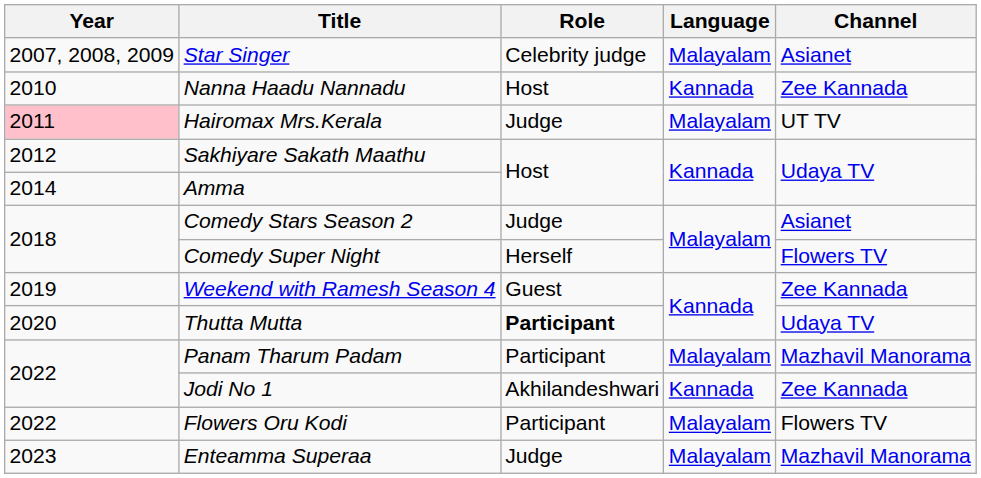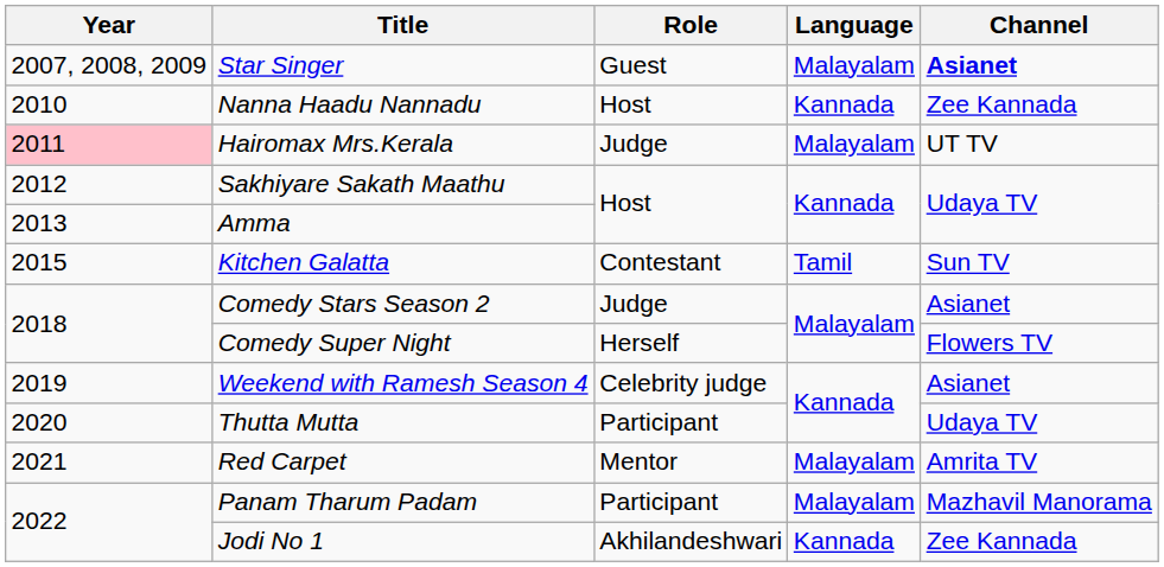 <table class="wikitable sortable">
 <tr>
 <th scope="col">Year</th>
 <th scope="col">Title</th>
 <th scope="col">Role</th>
 <th scope="col">Language</th>
 <th scope="col">Channel</th>
 </tr>
 <tr>
 <td>2007, 2008, 2009</td>
 <td><em><a href='#'>Star Singer</a></em></td>
-<td>Celebrity judge</td>
+<td>Guest</td>
 <td><a href='#'>Malayalam</a></td>
-<td><a href='#'>Asianet</a></td>
+<td><strong><a href='#'>Asianet</a></strong></td>
 </tr>
 <tr>
 <td>2010</td>
 <td><em>Nanna Haadu Nannadu</em></td>
 <td>Host</td>
 <td><a href='#'>Kannada</a></td>
 <td><a href='#'>Zee Kannada</a></td>
 </tr>
 <tr>
 <td style="background: pink;">2011</td>
 <td><em>Hairomax Mrs.Kerala</em></td>
 <td>Judge</td>
 <td><a href='#'>Malayalam</a></td>
 <td>UT TV</td>
 </tr>
 <tr>
 <td>2012</td>
 <td><em>Sakhiyare Sakath Maathu</em></td>
 <td rowspan=2>Host</td>
 <td rowspan=2><a href='#'>Kannada</a></td>
 <td rowspan=2><a href='#'>Udaya TV</a></td>
 </tr>
 <tr>
-<td>2014</td>
+<td>2013</td>
 <td><em>Amma</em></td>
+</tr>
+<tr>
+<td>2015</td>
+<td><em><a href='#'>Kitchen Galatta</a></em></td>
+<td>Contestant</td>
+<td><a href='#'>Tamil</a></td>
+<td><a href='#'>Sun TV</a></td>
 </tr>
 <tr>
 <td rowspan=2>2018</td>
 <td><em>Comedy Stars Season 2</em></td>
 <td>Judge</td>
 <td rowspan=2><a href='#'>Malayalam</a></td>
 <td><a href='#'>Asianet</a></td>
 </tr>
 <tr>
 <td><em>Comedy Super Night</em></td>
 <td>Herself</td>
 <td><a href='#'>Flowers TV</a></td>
 </tr>
 <tr>
 <td>2019</td>
 <td><em><a href='#'>Weekend with Ramesh Season 4</a></em></td>
-<td>Guest</td>
+<td>Celebrity judge</td>
 <td rowspan=2><a href='#'>Kannada</a></td>
-<td><a href='#'>Zee Kannada</a></td>
+<td><a href='#'>Asianet</a></td>
 </tr>
 <tr>
 <td>2020</td>
 <td><em>Thutta Mutta</em></td>
-<td><strong>Participant</strong></td>
+<td>Participant</td>
 <td><a href='#'>Udaya TV</a></td>
+</tr>
+<tr>
+<td>2021</td>
+<td><em>Red Carpet</em></td>
+<td>Mentor</td>
+<td><a href='#'>Malayalam</a></td>
+<td><a href='#'>Amrita TV</a></td>
 </tr>
 <tr>
 <td rowspan=2>2022</td>
 <td><em>Panam Tharum Padam</em></td>
 <td>Participant</td>
 <td><a href='#'>Malayalam</a></td>
 <td><a href='#'>Mazhavil Manorama</a></td>
 </tr>
 <tr>
 <td><em>Jodi No 1</em></td>
 <td>Akhilandeshwari</td>
 <td><a href='#'>Kannada</a></td>
 <td><a href='#'>Zee Kannada</a></td>
 </tr>
-<tr>
-<td>2022</td>
-<td><em>Flowers Oru Kodi</em></td>
-<td>Participant</td>
-<td><a href='#'>Malayalam</a></td>
-<td>Flowers TV</td>
-</tr>
-<tr>
-<td>2023</td>
-<td><em>Enteamma Superaa</em></td>
-<td>Judge</td>
-<td><a href='#'>Malayalam</a></td>
-<td><a href='#'>Mazhavil Manorama</a></td>
-</tr>
 </table>
